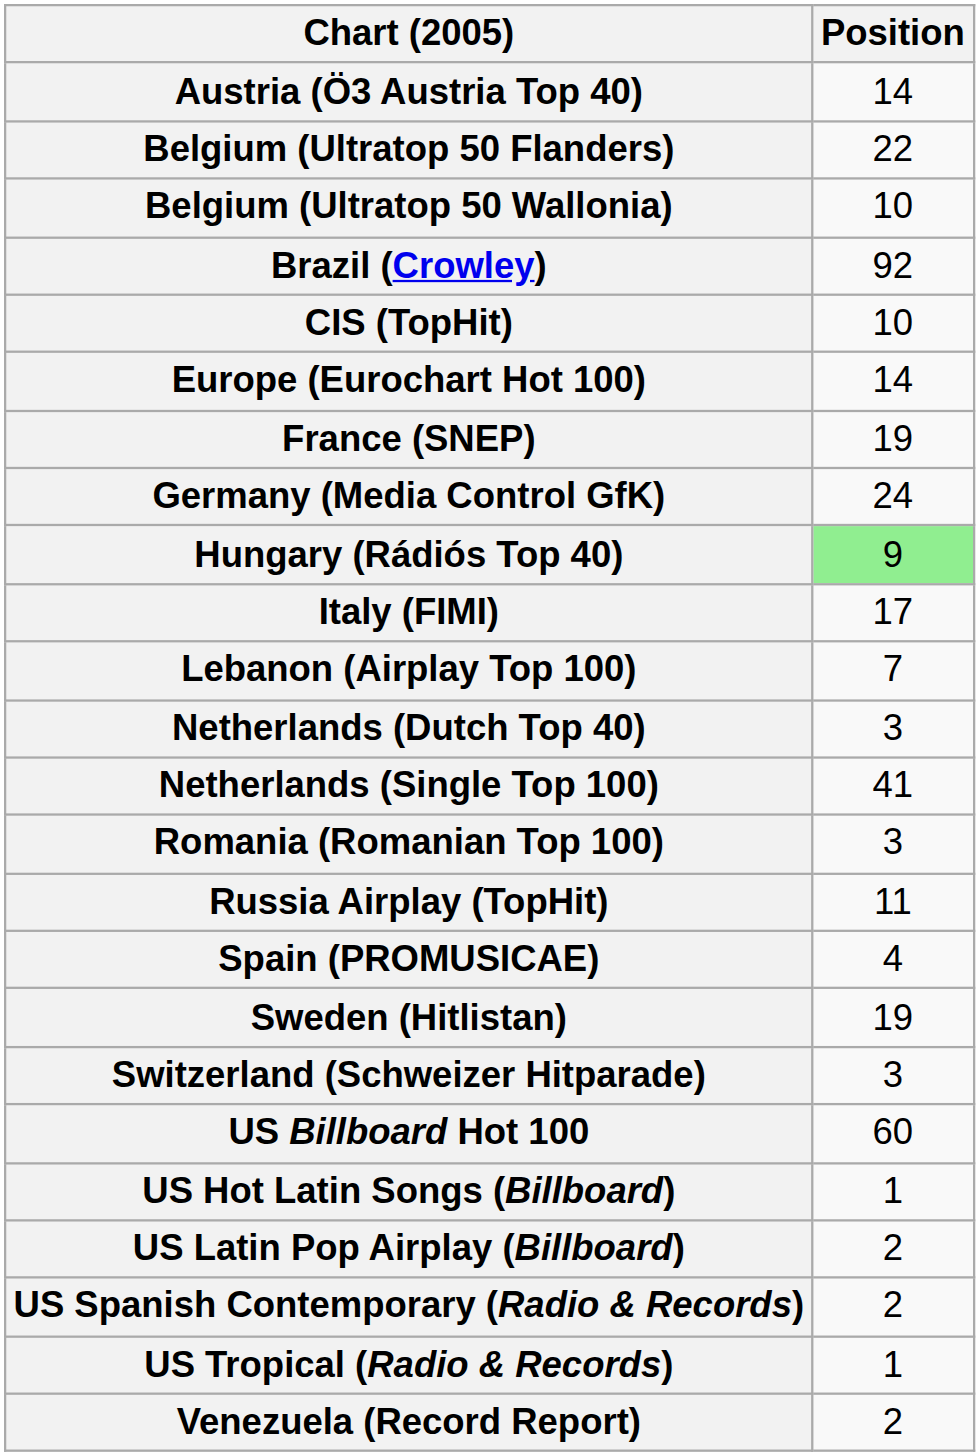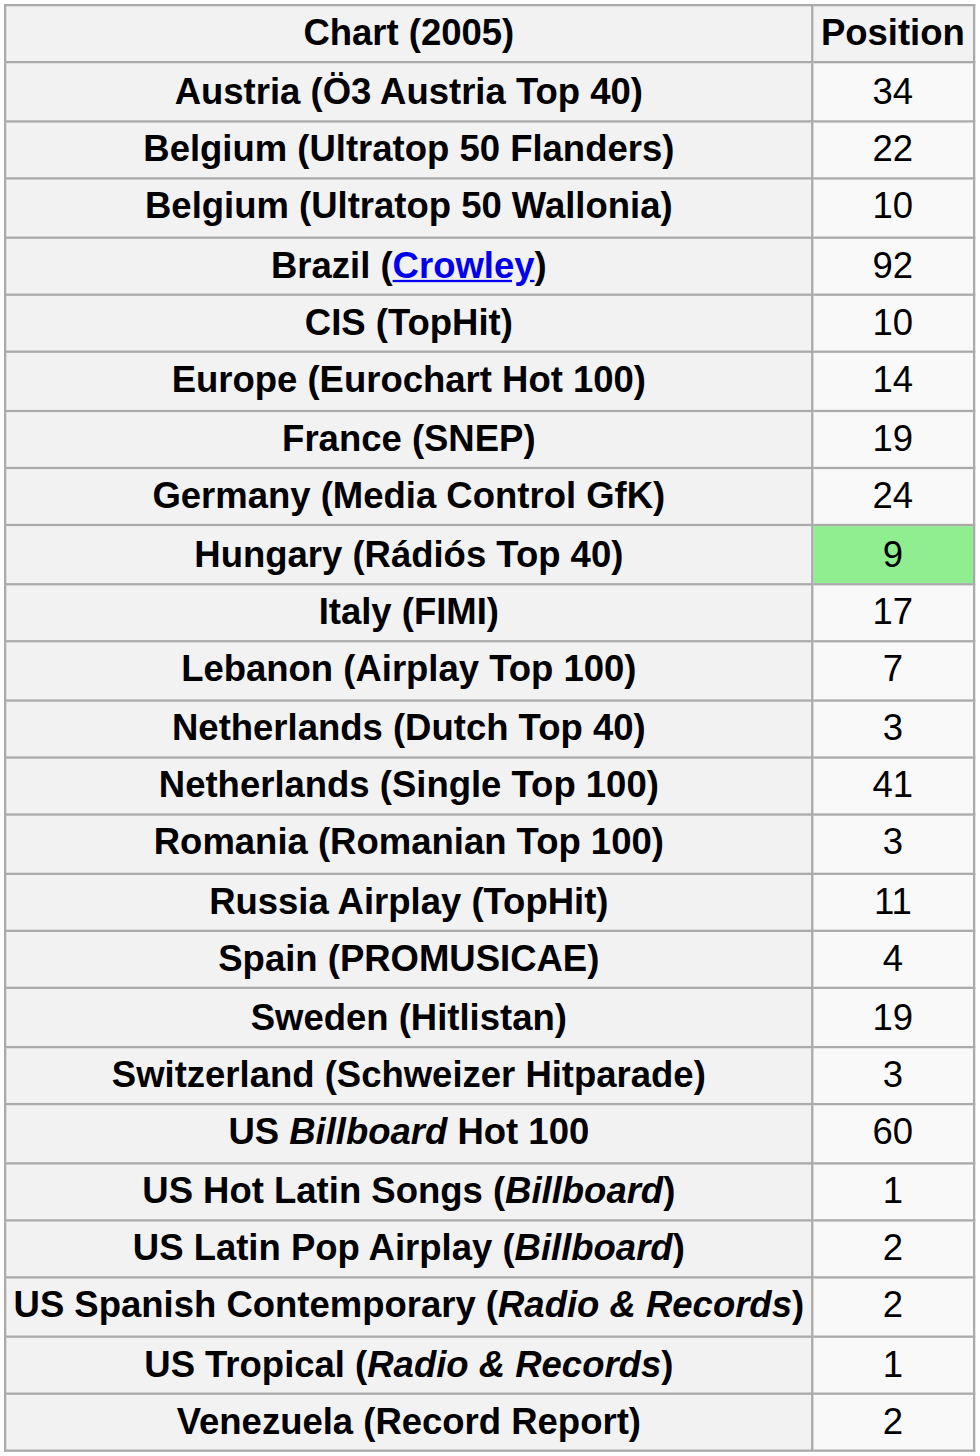 <table class="wikitable sortable plainrowheaders" style="text-align:center">
 <tr>
 <th scope="col">Chart (2005)</th>
 <th scope="col">Position</th>
 </tr>
 <tr>
 <th scope="row">Austria (Ö3 Austria Top 40)</th>
-<td>14</td>
+<td>34</td>
 </tr>
 <tr>
 <th scope="row">Belgium (Ultratop 50 Flanders)</th>
 <td>22</td>
 </tr>
 <tr>
 <th scope="row">Belgium (Ultratop 50 Wallonia)</th>
 <td>10</td>
 </tr>
 <tr>
 <th scope="row">Brazil (<a href='#'>Crowley</a>)</th>
 <td>92</td>
 </tr>
 <tr>
 <th scope="row">CIS (TopHit)</th>
 <td>10</td>
 </tr>
 <tr>
 <th scope="row">Europe (Eurochart Hot 100)</th>
 <td>14</td>
 </tr>
 <tr>
 <th scope="row">France (SNEP)</th>
 <td>19</td>
 </tr>
 <tr>
 <th scope="row">Germany (Media Control GfK)</th>
 <td>24</td>
 </tr>
 <tr>
 <th scope="row">Hungary (Rádiós Top 40)</th>
 <td style="background: lightgreen;">9</td>
 </tr>
 <tr>
 <th scope="row">Italy (FIMI)</th>
 <td>17</td>
 </tr>
 <tr>
 <th scope="row">Lebanon (Airplay Top 100)</th>
 <td>7</td>
 </tr>
 <tr>
 <th scope="row">Netherlands (Dutch Top 40)</th>
 <td>3</td>
 </tr>
 <tr>
 <th scope="row">Netherlands (Single Top 100)</th>
 <td>41</td>
 </tr>
 <tr>
 <th scope="row">Romania (Romanian Top 100)</th>
 <td>3</td>
 </tr>
 <tr>
 <th scope="row">Russia Airplay (TopHit)</th>
 <td>11</td>
 </tr>
 <tr>
 <th scope="row">Spain (PROMUSICAE)</th>
 <td>4</td>
 </tr>
 <tr>
 <th scope="row">Sweden (Hitlistan)</th>
 <td>19</td>
 </tr>
 <tr>
 <th scope="row">Switzerland (Schweizer Hitparade)</th>
 <td>3</td>
 </tr>
 <tr>
 <th scope="row">US <em>Billboard</em> Hot 100</th>
 <td>60</td>
 </tr>
 <tr>
 <th scope="row">US Hot Latin Songs (<em>Billboard</em>)</th>
 <td>1</td>
 </tr>
 <tr>
 <th scope="row">US Latin Pop Airplay (<em>Billboard</em>)</th>
 <td>2</td>
 </tr>
 <tr>
 <th scope="row">US Spanish Contemporary (<em>Radio & Records</em>)</th>
 <td>2</td>
 </tr>
 <tr>
 <th scope="row">US Tropical (<em>Radio & Records</em>)</th>
 <td>1</td>
 </tr>
 <tr>
 <th scope="row">Venezuela (Record Report)</th>
 <td>2</td>
 </tr>
 </table>
